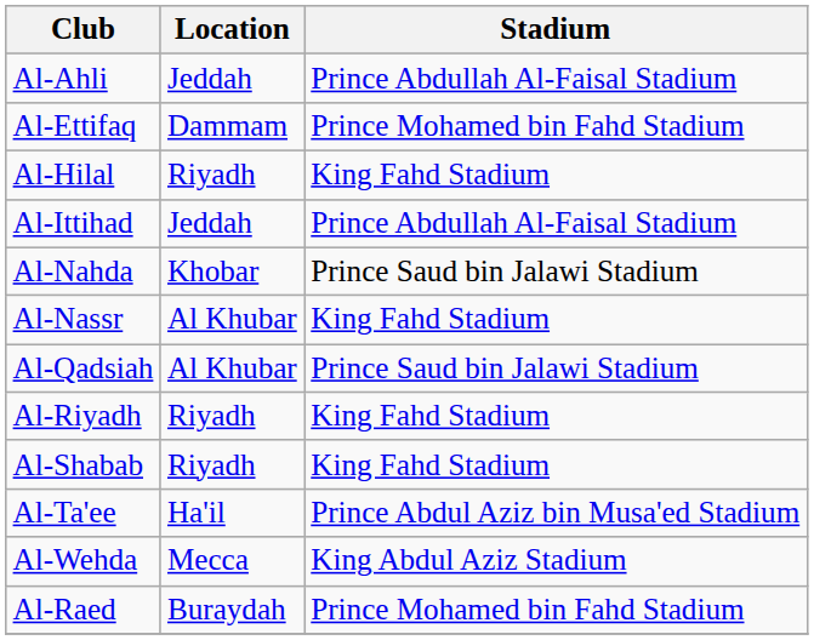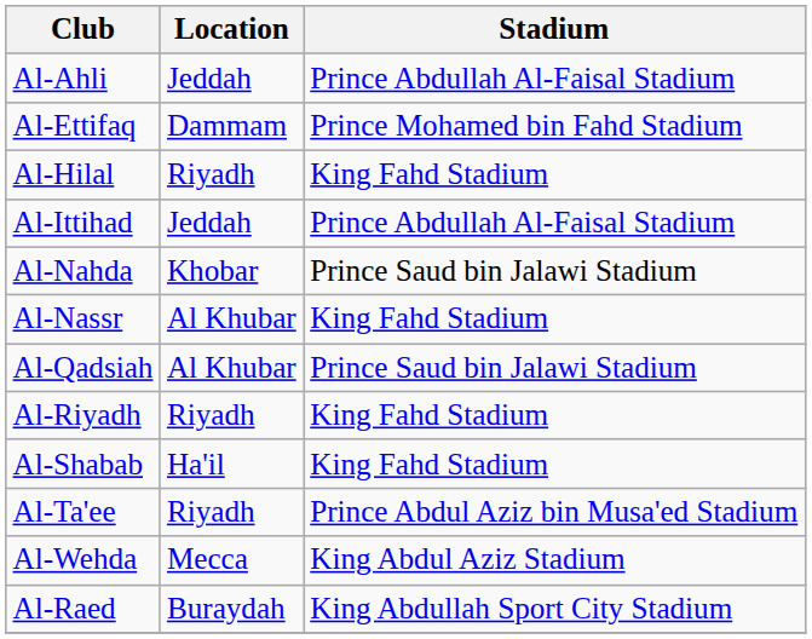 <table class="wikitable sortable">
 <tr>
 <th>Club</th>
 <th>Location</th>
 <th>Stadium</th>
 </tr>
 <tr>
 <td><a href='#'>Al-Ahli</a></td>
 <td><a href='#'>Jeddah</a></td>
 <td><a href='#'>Prince Abdullah Al-Faisal Stadium</a></td>
 </tr>
 <tr>
 <td><a href='#'>Al-Ettifaq</a></td>
 <td><a href='#'>Dammam</a></td>
 <td><a href='#'>Prince Mohamed bin Fahd Stadium</a></td>
 </tr>
 <tr>
 <td><a href='#'>Al-Hilal</a></td>
 <td><a href='#'>Riyadh</a></td>
 <td><a href='#'>King Fahd Stadium</a></td>
 </tr>
 <tr>
 <td><a href='#'>Al-Ittihad</a></td>
 <td><a href='#'>Jeddah</a></td>
 <td><a href='#'>Prince Abdullah Al-Faisal Stadium</a></td>
 </tr>
 <tr>
 <td><a href='#'>Al-Nahda</a></td>
 <td><a href='#'>Khobar</a></td>
 <td>Prince Saud bin Jalawi Stadium</td>
 </tr>
 <tr>
 <td><a href='#'>Al-Nassr</a></td>
 <td><a href='#'>Al Khubar</a></td>
 <td><a href='#'>King Fahd Stadium</a></td>
 </tr>
 <tr>
 <td><a href='#'>Al-Qadsiah</a></td>
 <td><a href='#'>Al Khubar</a></td>
 <td><a href='#'>Prince Saud bin Jalawi Stadium</a></td>
 </tr>
 <tr>
 <td><a href='#'>Al-Riyadh</a></td>
 <td><a href='#'>Riyadh</a></td>
 <td><a href='#'>King Fahd Stadium</a></td>
 </tr>
 <tr>
 <td><a href='#'>Al-Shabab</a></td>
-<td><a href='#'>Riyadh</a></td>
+<td><a href='#'>Ha'il</a></td>
 <td><a href='#'>King Fahd Stadium</a></td>
 </tr>
 <tr>
 <td><a href='#'>Al-Ta'ee</a></td>
-<td><a href='#'>Ha'il</a></td>
+<td><a href='#'>Riyadh</a></td>
 <td><a href='#'>Prince Abdul Aziz bin Musa'ed Stadium</a></td>
 </tr>
 <tr>
 <td><a href='#'>Al-Wehda</a></td>
 <td><a href='#'>Mecca</a></td>
 <td><a href='#'>King Abdul Aziz Stadium</a></td>
 </tr>
 <tr>
 <td><a href='#'>Al-Raed</a></td>
 <td><a href='#'>Buraydah</a></td>
-<td><a href='#'>Prince Mohamed bin Fahd Stadium</a></td>
+<td><a href='#'>King Abdullah Sport City Stadium</a></td>
 </tr>
 <tr>
 </tr>
 </table>
